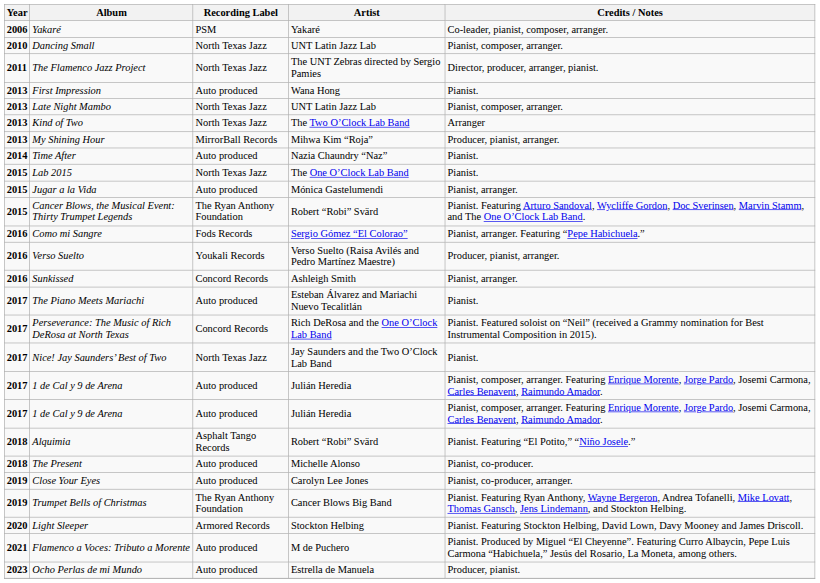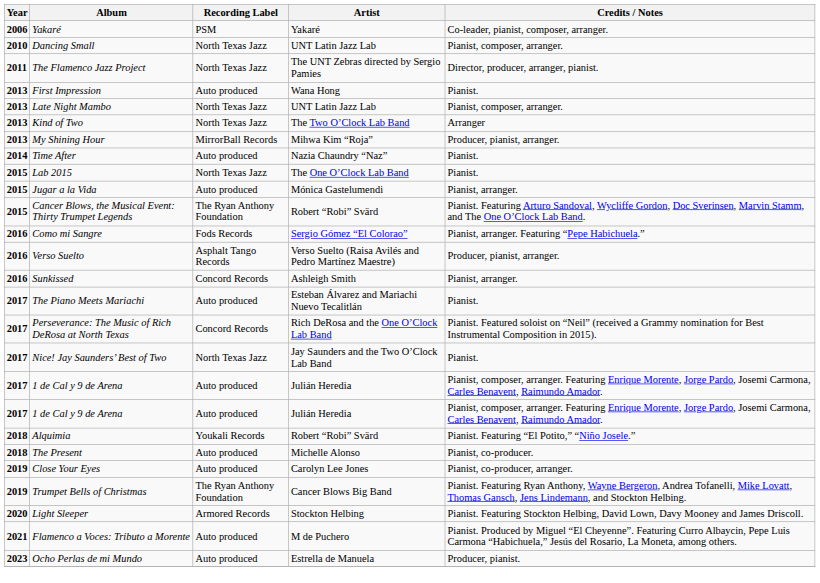 <table class="wikitable">
 <tr>
 <th>Year</th>
 <th>Album</th>
 <th>Recording Label</th>
 <th>Artist</th>
 <th>Credits / Notes</th>
 </tr>
 <tr>
 <td><strong>2006</strong></td>
 <td><em>Yakaré</em></td>
 <td>PSM</td>
 <td>Yakaré</td>
 <td>Co-leader, pianist, composer, arranger.</td>
 </tr>
 <tr>
 <td><strong>2010</strong></td>
 <td><em>Dancing Small</em></td>
 <td>North Texas Jazz</td>
 <td>UNT Latin Jazz Lab</td>
 <td>Pianist, composer, arranger.</td>
 </tr>
 <tr>
 <td><strong>2011</strong></td>
 <td><em>The Flamenco Jazz Project</em></td>
 <td>North Texas Jazz</td>
 <td>The UNT Zebras directed by Sergio Pamies</td>
 <td>Director, producer, arranger, pianist.</td>
 </tr>
 <tr>
 <td><strong>2013</strong></td>
 <td><em>First Impression</em></td>
 <td>Auto produced</td>
 <td>Wana Hong</td>
 <td>Pianist.</td>
 </tr>
 <tr>
 <td><strong>2013</strong></td>
 <td><em>Late Night Mambo</em></td>
 <td>North Texas Jazz</td>
 <td>UNT Latin Jazz Lab</td>
 <td>Pianist, composer, arranger.</td>
 </tr>
 <tr>
 <td><strong>2013</strong></td>
 <td><em>Kind of Two</em></td>
 <td>North Texas Jazz</td>
 <td>The <a href='#'>Two O’Clock Lab Band</a></td>
 <td>Arranger</td>
 </tr>
 <tr>
 <td><strong>2013</strong></td>
 <td><em>My Shining Hour</em></td>
 <td>MirrorBall Records</td>
 <td>Mihwa Kim “Roja”</td>
 <td>Producer, pianist, arranger.</td>
 </tr>
 <tr>
 <td><strong>2014</strong></td>
 <td><em>Time After</em></td>
 <td>Auto produced</td>
 <td>Nazia Chaundry “Naz”</td>
 <td>Pianist.</td>
 </tr>
 <tr>
 <td><strong>2015</strong></td>
 <td><em>Lab 2015</em></td>
 <td>North Texas Jazz</td>
 <td>The <a href='#'>One O’Clock Lab Band</a></td>
 <td>Pianist.</td>
 </tr>
 <tr>
 <td><strong>2015</strong></td>
 <td><em>Jugar a la Vida</em></td>
 <td>Auto produced</td>
 <td>Mónica Gastelumendi</td>
 <td>Pianist, arranger.</td>
 </tr>
 <tr>
 <td><strong>2015</strong></td>
 <td><em>Cancer Blows, the Musical Event: Thirty Trumpet Legends</em></td>
 <td>The Ryan Anthony Foundation</td>
 <td>Robert “Robi” Svärd</td>
 <td>Pianist. Featuring <a href='#'>Arturo Sandoval</a>, <a href='#'>Wycliffe Gordon</a>, <a href='#'>Doc Sverinsen</a>, <a href='#'>Marvin Stamm</a>, and The <a href='#'>One O’Clock Lab Band</a>.</td>
 </tr>
 <tr>
 <td><strong>2016</strong></td>
 <td><em>Como mi Sangre</em></td>
 <td>Fods Records</td>
 <td><a href='#'>Sergio Gómez “El Colorao”</a></td>
 <td>Pianist, arranger. Featuring “<a href='#'>Pepe Habichuela</a>.”</td>
 </tr>
 <tr>
 <td><strong>2016</strong></td>
 <td><em>Verso Suelto</em></td>
-<td>Youkali Records</td>
+<td>Asphalt Tango Records</td>
 <td>Verso Suelto (Raisa Avilés and Pedro Martínez Maestre)</td>
 <td>Producer, pianist, arranger.</td>
 </tr>
 <tr>
 <td><strong>2016</strong></td>
 <td><em>Sunkissed</em></td>
 <td>Concord Records</td>
 <td>Ashleigh Smith</td>
 <td>Pianist, arranger.</td>
 </tr>
 <tr>
 <td><strong>2017</strong></td>
 <td><em>The Piano Meets Mariachi</em></td>
 <td>Auto produced</td>
 <td>Esteban Álvarez and Mariachi Nuevo Tecalitlán</td>
 <td>Pianist.</td>
 </tr>
 <tr>
 <td><strong>2017</strong></td>
 <td><em>Perseverance: The Music of Rich DeRosa at North Texas</em></td>
 <td>Concord Records</td>
 <td>Rich DeRosa and the <a href='#'>One O’Clock Lab Band</a></td>
 <td>Pianist. Featured soloist on “Neil” (received a Grammy nomination for Best Instrumental Composition in 2015).</td>
 </tr>
 <tr>
 <td><strong>2017</strong></td>
 <td><em>Nice! Jay Saunders’ Best of Two</em></td>
 <td>North Texas Jazz</td>
 <td>Jay Saunders and the Two O’Clock Lab Band</td>
 <td>Pianist.</td>
 </tr>
 <tr>
 <td><strong>2017</strong></td>
 <td><em>1 de Cal y 9 de Arena</em></td>
 <td>Auto produced</td>
 <td>Julián Heredia</td>
 <td>Pianist, composer, arranger. Featuring <a href='#'>Enrique Morente</a>, <a href='#'>Jorge Pardo</a>, Josemi Carmona, <a href='#'>Carles Benavent</a>, <a href='#'>Raimundo Amador</a>.</td>
 </tr>
 <tr>
 <td><strong>2017</strong></td>
 <td><em>1 de Cal y 9 de Arena</em></td>
 <td>Auto produced</td>
 <td>Julián Heredia</td>
 <td>Pianist, composer, arranger. Featuring <a href='#'>Enrique Morente</a>, <a href='#'>Jorge Pardo</a>, Josemi Carmona, <a href='#'>Carles Benavent</a>, <a href='#'>Raimundo Amador</a>.</td>
 </tr>
 <tr>
 <td><strong>2018</strong></td>
 <td><em>Alquimia</em></td>
-<td>Asphalt Tango Records</td>
+<td>Youkali Records</td>
 <td>Robert “Robi” Svärd</td>
 <td>Pianist. Featuring “El Potito,” “<a href='#'>Niño Josele</a>.”</td>
 </tr>
 <tr>
 <td><strong>2018</strong></td>
 <td><em>The Present</em></td>
 <td>Auto produced</td>
 <td>Michelle Alonso</td>
 <td>Pianist, co-producer.</td>
 </tr>
 <tr>
 <td><strong>2019</strong></td>
 <td><em>Close Your Eyes</em></td>
 <td>Auto produced</td>
 <td>Carolyn Lee Jones</td>
 <td>Pianist, co-producer, arranger.</td>
 </tr>
 <tr>
 <td><strong>2019</strong></td>
 <td><em>Trumpet Bells of Christmas</em></td>
 <td>The Ryan Anthony Foundation</td>
 <td>Cancer Blows Big Band</td>
 <td>Pianist. Featuring Ryan Anthony, <a href='#'>Wayne Bergeron</a>, Andrea Tofanelli, <a href='#'>Mike Lovatt</a>, <a href='#'>Thomas Gansch</a>, <a href='#'>Jens Lindemann</a>, and Stockton Helbing.</td>
 </tr>
 <tr>
 <td><strong>2020</strong></td>
 <td><em>Light Sleeper</em></td>
 <td>Armored Records</td>
 <td>Stockton Helbing</td>
 <td>Pianist. Featuring Stockton Helbing, David Lown, Davy Mooney and James Driscoll.</td>
 </tr>
 <tr>
 <td><strong>2021</strong></td>
 <td><em>Flamenco a Voces: Tributo a Morente</em></td>
 <td>Auto produced</td>
 <td>M de Puchero</td>
 <td>Pianist. Produced by Miguel “El Cheyenne”. Featuring Curro Albaycin, Pepe Luis Carmona “Habichuela,” Jesús del Rosario, La Moneta, among others.</td>
 </tr>
 <tr>
 <td><strong>2023</strong></td>
 <td><em>Ocho Perlas de mi Mundo</em></td>
 <td>Auto produced</td>
 <td>Estrella de Manuela</td>
 <td>Producer, pianist.</td>
 </tr>
 <tr>
 </tr>
 </table>
